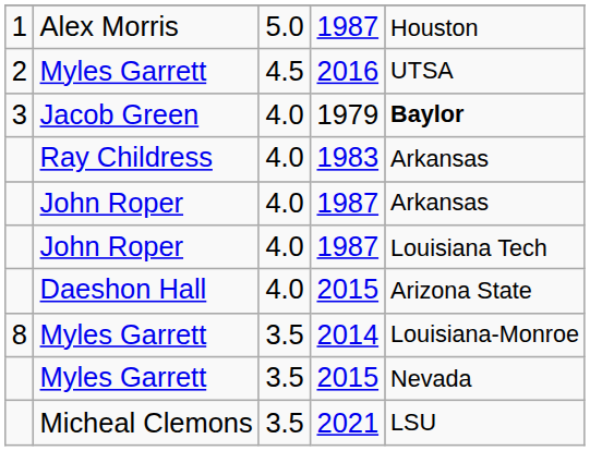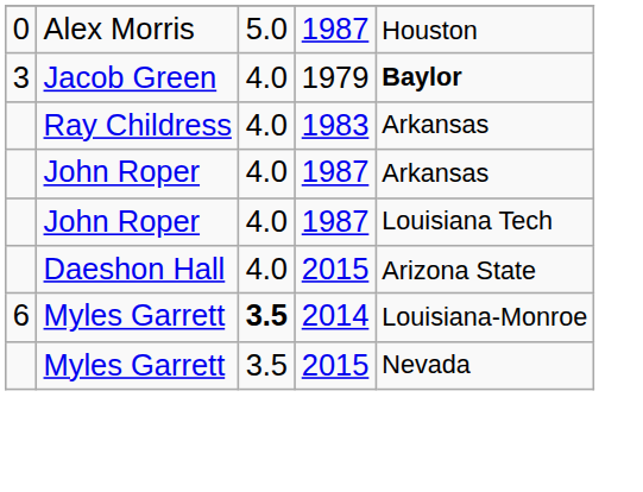 <table class="wikitable">
 <tr>
 </tr>
 <tr>
-<td>1</td>
+<td>0</td>
 <td>Alex Morris</td>
 <td>5.0</td>
 <td><a href='#'>1987</a></td>
 <td style="font-size:85%;">Houston</td>
-</tr>
-<tr>
-<td>2</td>
-<td><a href='#'>Myles Garrett</a></td>
-<td>4.5</td>
-<td><a href='#'>2016</a></td>
-<td style="font-size:85%;">UTSA</td>
 </tr>
 <tr>
 <td>3</td>
 <td><a href='#'>Jacob Green</a></td>
 <td>4.0</td>
 <td>1979</td>
 <td style="font-size:85%;"><strong>Baylor</strong></td>
 </tr>
 <tr>
 <td></td>
 <td><a href='#'>Ray Childress</a></td>
 <td>4.0</td>
 <td><a href='#'>1983</a></td>
 <td style="font-size:85%;">Arkansas</td>
 </tr>
 <tr>
 <td></td>
 <td><a href='#'>John Roper</a></td>
 <td>4.0</td>
 <td><a href='#'>1987</a></td>
 <td style="font-size:85%;">Arkansas</td>
 </tr>
 <tr>
 <td></td>
 <td><a href='#'>John Roper</a></td>
 <td>4.0</td>
 <td><a href='#'>1987</a></td>
 <td style="font-size:85%;">Louisiana Tech</td>
 </tr>
 <tr>
 <td></td>
 <td><a href='#'>Daeshon Hall</a></td>
 <td>4.0</td>
 <td><a href='#'>2015</a></td>
 <td style="font-size:85%;">Arizona State</td>
 </tr>
 <tr>
-<td>8</td>
+<td>6</td>
 <td><a href='#'>Myles Garrett</a></td>
-<td>3.5</td>
+<td><strong>3.5</strong></td>
 <td><a href='#'>2014</a></td>
 <td style="font-size:85%;">Louisiana-Monroe</td>
 </tr>
 <tr>
 <td></td>
 <td><a href='#'>Myles Garrett</a></td>
 <td>3.5</td>
 <td><a href='#'>2015</a></td>
 <td style="font-size:85%;">Nevada</td>
 </tr>
-<tr>
-<td></td>
-<td>Micheal Clemons</td>
-<td>3.5</td>
-<td><a href='#'>2021</a></td>
-<td style="font-size:85%;">LSU</td>
-</tr>
 </table>
